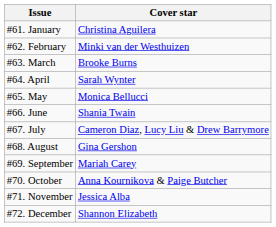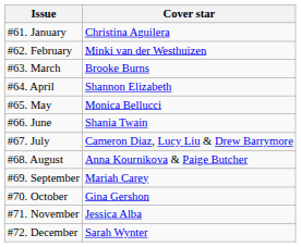 <table class="sortable wikitable">
 <tr>
 <th>Issue</th>
 <th>Cover star</th>
 </tr>
 <tr>
 <td>#61. January</td>
 <td><a href='#'>Christina Aguilera</a></td>
 </tr>
 <tr>
 <td>#62. February</td>
 <td><a href='#'>Minki van der Westhuizen</a></td>
 </tr>
 <tr>
 <td>#63. March</td>
 <td><a href='#'>Brooke Burns</a></td>
 </tr>
 <tr>
 <td>#64. April</td>
-<td><a href='#'>Sarah Wynter</a></td>
+<td><a href='#'>Shannon Elizabeth</a></td>
 </tr>
 <tr>
 <td>#65. May</td>
 <td><a href='#'>Monica Bellucci</a></td>
 </tr>
 <tr>
 <td>#66. June</td>
 <td><a href='#'>Shania Twain</a></td>
 </tr>
 <tr>
 <td>#67. July</td>
 <td><a href='#'>Cameron Diaz</a>, <a href='#'>Lucy Liu</a> & <a href='#'>Drew Barrymore</a></td>
 </tr>
 <tr>
 <td>#68. August</td>
-<td><a href='#'>Gina Gershon</a></td>
+<td><a href='#'>Anna Kournikova</a> & <a href='#'>Paige Butcher</a></td>
 </tr>
 <tr>
 <td>#69. September</td>
 <td><a href='#'>Mariah Carey</a></td>
 </tr>
 <tr>
 <td>#70. October</td>
-<td><a href='#'>Anna Kournikova</a> & <a href='#'>Paige Butcher</a></td>
+<td><a href='#'>Gina Gershon</a></td>
 </tr>
 <tr>
 <td>#71. November</td>
 <td><a href='#'>Jessica Alba</a></td>
 </tr>
 <tr>
 <td>#72. December</td>
-<td><a href='#'>Shannon Elizabeth</a></td>
+<td><a href='#'>Sarah Wynter</a></td>
 </tr>
 </table>
